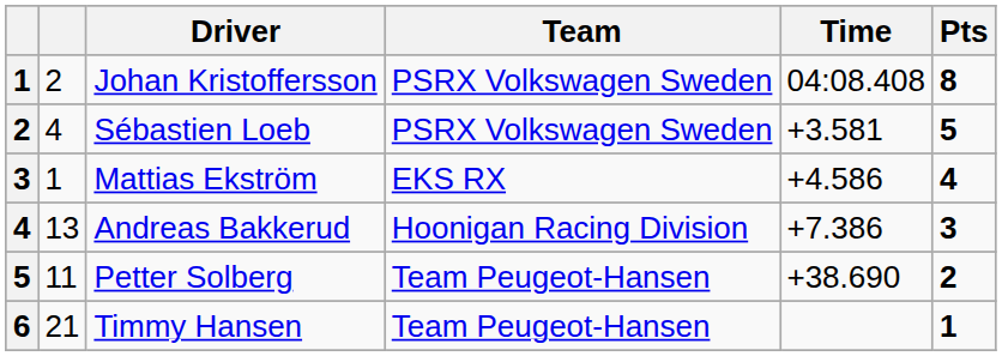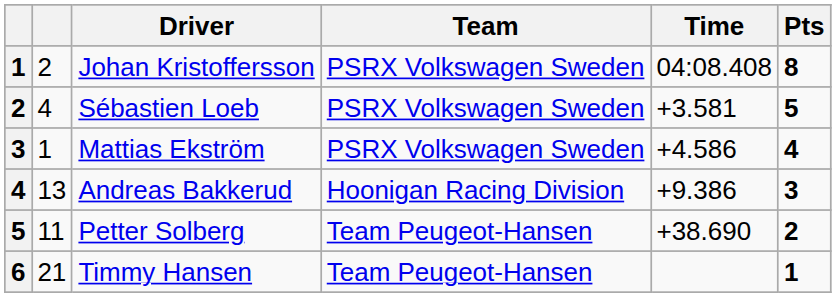 <table class=wikitable style="font-size:95%">
 <tr>
 <th></th>
 <th></th>
 <th>Driver</th>
 <th>Team</th>
 <th>Time</th>
 <th>Pts</th>
 </tr>
 <tr>
 <th>1</th>
 <td>2</td>
 <td> <a href='#'>Johan Kristoffersson</a></td>
 <td><a href='#'>PSRX Volkswagen Sweden</a></td>
 <td>04:08.408</td>
 <td><strong>8</strong></td>
 </tr>
 <tr>
 <th>2</th>
 <td>4</td>
 <td> <a href='#'>Sébastien Loeb</a></td>
 <td><a href='#'>PSRX Volkswagen Sweden</a></td>
 <td>+3.581</td>
 <td><strong>5</strong></td>
 </tr>
 <tr>
 <th>3</th>
 <td>1</td>
 <td> <a href='#'>Mattias Ekström</a></td>
-<td><a href='#'>EKS RX</a></td>
+<td><a href='#'>PSRX Volkswagen Sweden</a></td>
 <td>+4.586</td>
 <td><strong>4</strong></td>
 </tr>
 <tr>
 <th>4</th>
 <td>13</td>
 <td> <a href='#'>Andreas Bakkerud</a></td>
 <td><a href='#'>Hoonigan Racing Division</a></td>
-<td>+7.386</td>
+<td>+9.386</td>
 <td><strong>3</strong></td>
 </tr>
 <tr>
 <th>5</th>
 <td>11</td>
 <td> <a href='#'>Petter Solberg</a></td>
 <td><a href='#'>Team Peugeot-Hansen</a></td>
 <td>+38.690</td>
 <td><strong>2</strong></td>
 </tr>
 <tr>
 <th>6</th>
 <td>21</td>
 <td> <a href='#'>Timmy Hansen</a></td>
 <td><a href='#'>Team Peugeot-Hansen</a></td>
 <td></td>
 <td><strong>1</strong></td>
 </tr>
 </table>
